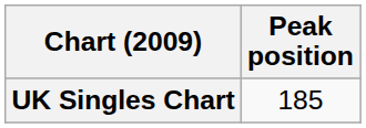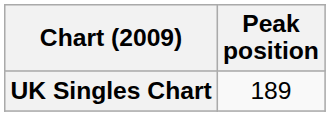 <table class="wikitable plainrowheaders" style="text-align:center">
 <tr>
 <th scope="col">Chart (2009)</th>
 <th scope="col">Peak<br>position</th>
 </tr>
 <tr>
 <th scope="row">UK Singles Chart</th>
-<td>185</td>
+<td>189</td>
 </tr>
 </table>
